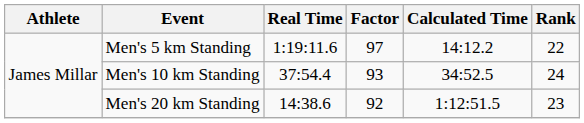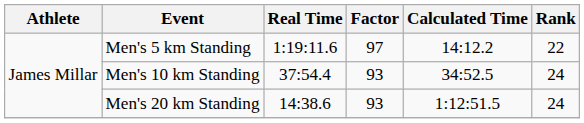 <table class="wikitable" style="font-size:90%">
 <tr>
 <th>Athlete</th>
 <th>Event</th>
 <th>Real Time</th>
 <th>Factor</th>
 <th>Calculated Time</th>
 <th>Rank</th>
 </tr>
 <tr align="center">
 <td rowspan="3" align="left">James Millar</td>
 <td align="left">Men's 5 km Standing</td>
 <td>1:19:11.6</td>
 <td>97</td>
 <td>14:12.2</td>
 <td>22</td>
 </tr>
 <tr align="center">
 <td align="left">Men's 10 km Standing</td>
 <td>37:54.4</td>
 <td>93</td>
 <td>34:52.5</td>
 <td>24</td>
 </tr>
 <tr align="center">
 <td align="left">Men's 20 km Standing</td>
 <td>14:38.6</td>
-<td>92</td>
+<td>93</td>
 <td>1:12:51.5</td>
-<td>23</td>
+<td>24</td>
 </tr>
 <tr>
 </tr>
 </table>
